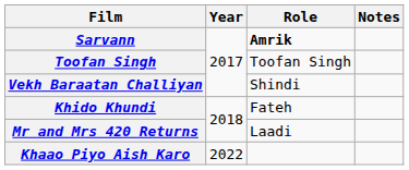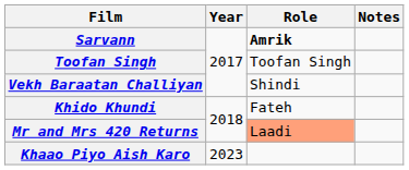 <table class="wikitable plainrowheaders">
 <tr>
 <th>Film</th>
 <th>Year</th>
 <th>Role</th>
 <th>Notes</th>
 </tr>
 <tr>
 <th scope="row"><em><a href='#'>Sarvann</a></em></th>
 <td rowspan="3">2017</td>
 <td><strong>Amrik</strong></td>
 <td></td>
 </tr>
 <tr>
 <th scope="row"><a href='#'><em>Toofan Singh</em></a></th>
 <td>Toofan Singh</td>
 <td></td>
 </tr>
 <tr>
 <th scope="row"><em><a href='#'>Vekh Baraatan Challiyan</a></em></th>
 <td>Shindi</td>
 <td></td>
 </tr>
 <tr>
 <th scope="row"><em><a href='#'>Khido Khundi</a></em></th>
 <td rowspan="2">2018</td>
 <td>Fateh</td>
 <td></td>
 </tr>
 <tr>
 <th scope="row"><em><a href='#'>Mr and Mrs 420 Returns</a></em></th>
-<td>Laadi</td>
+<td style="background: lightsalmon;">Laadi</td>
 <td></td>
 </tr>
 <tr>
 <th scope="row"><em><a href='#'>Khaao Piyo Aish Karo</a></em></th>
-<td>2022</td>
+<td>2023</td>
 <td></td>
 <td></td>
 </tr>
 </table>
